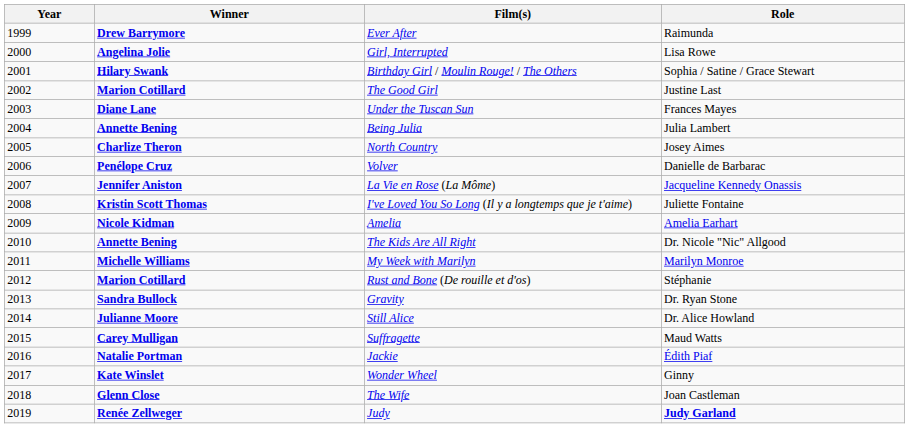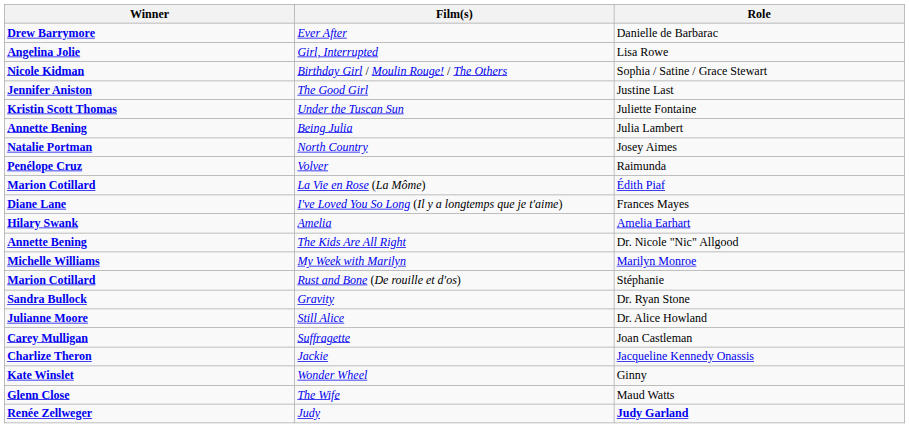 <table class="wikitable" width="95%" cellpadding="5">
 <tr>
-<th width="10%">Year</th>
 <th width="30%">Winner</th>
 <th width="33%">Film(s)</th>
 <th width="30%">Role</th>
 </tr>
 <tr>
-<td>1999</td>
 <td><strong><a href='#'>Drew Barrymore</a></strong></td>
 <td><em><a href='#'>Ever After</a></em></td>
-<td>Raimunda</td>
+<td>Danielle de Barbarac</td>
 </tr>
 <tr>
-<td>2000</td>
 <td><strong><a href='#'>Angelina Jolie</a></strong></td>
 <td><em><a href='#'>Girl, Interrupted</a></em></td>
 <td>Lisa Rowe</td>
 </tr>
 <tr>
-<td>2001</td>
-<td><strong><a href='#'>Hilary Swank</a></strong></td>
+<td><strong><a href='#'>Nicole Kidman</a></strong></td>
 <td><em><a href='#'>Birthday Girl</a></em> / <em><a href='#'>Moulin Rouge!</a></em> / <em><a href='#'>The Others</a></em></td>
 <td>Sophia / Satine / Grace Stewart</td>
 </tr>
 <tr>
-<td>2002</td>
-<td><strong><a href='#'>Marion Cotillard</a></strong></td>
+<td><strong><a href='#'>Jennifer Aniston</a></strong></td>
 <td><em><a href='#'>The Good Girl</a></em></td>
 <td>Justine Last</td>
 </tr>
 <tr>
-<td>2003</td>
-<td><strong><a href='#'>Diane Lane</a></strong></td>
+<td><strong><a href='#'>Kristin Scott Thomas</a></strong></td>
 <td><em><a href='#'>Under the Tuscan Sun</a></em></td>
-<td>Frances Mayes</td>
+<td>Juliette Fontaine</td>
 </tr>
 <tr>
-<td>2004</td>
 <td><strong><a href='#'>Annette Bening</a></strong></td>
 <td><em><a href='#'>Being Julia</a></em></td>
 <td>Julia Lambert</td>
 </tr>
 <tr>
-<td>2005</td>
-<td><strong><a href='#'>Charlize Theron</a></strong></td>
+<td><strong><a href='#'>Natalie Portman</a></strong></td>
 <td><em><a href='#'>North Country</a></em></td>
 <td>Josey Aimes</td>
 </tr>
 <tr>
-<td>2006</td>
 <td><strong><a href='#'>Penélope Cruz</a></strong></td>
 <td><em><a href='#'>Volver</a></em></td>
-<td>Danielle de Barbarac</td>
+<td>Raimunda</td>
 </tr>
 <tr>
-<td>2007</td>
-<td><strong><a href='#'>Jennifer Aniston</a></strong></td>
+<td><strong><a href='#'>Marion Cotillard</a></strong></td>
 <td><em><a href='#'>La Vie en Rose</a></em> (<em>La Môme</em>)</td>
-<td><a href='#'>Jacqueline Kennedy Onassis</a></td>
+<td><a href='#'>Édith Piaf</a></td>
 </tr>
 <tr>
-<td>2008</td>
-<td><strong><a href='#'>Kristin Scott Thomas</a></strong></td>
+<td><strong><a href='#'>Diane Lane</a></strong></td>
 <td><em><a href='#'>I've Loved You So Long</a></em> (<em>Il y a longtemps que je t'aime</em>)</td>
-<td>Juliette Fontaine</td>
+<td>Frances Mayes</td>
 </tr>
 <tr>
-<td>2009</td>
-<td><strong><a href='#'>Nicole Kidman</a></strong></td>
+<td><strong><a href='#'>Hilary Swank</a></strong></td>
 <td><em><a href='#'>Amelia</a></em></td>
 <td><a href='#'>Amelia Earhart</a></td>
 </tr>
 <tr>
-<td>2010</td>
 <td><strong><a href='#'>Annette Bening</a></strong></td>
 <td><em><a href='#'>The Kids Are All Right</a></em></td>
 <td>Dr. Nicole "Nic" Allgood</td>
 </tr>
 <tr>
-<td>2011</td>
 <td><strong><a href='#'>Michelle Williams</a></strong></td>
 <td><em><a href='#'>My Week with Marilyn</a></em></td>
 <td><a href='#'>Marilyn Monroe</a></td>
 </tr>
 <tr>
-<td>2012</td>
 <td><strong><a href='#'>Marion Cotillard</a></strong></td>
 <td><em><a href='#'>Rust and Bone</a></em> (<em>De rouille et d'os</em>)</td>
 <td>Stéphanie</td>
 </tr>
 <tr>
-<td>2013</td>
 <td><strong><a href='#'>Sandra Bullock</a></strong></td>
 <td><em><a href='#'>Gravity</a></em></td>
 <td>Dr. Ryan Stone</td>
 </tr>
 <tr>
-<td>2014</td>
 <td><strong><a href='#'>Julianne Moore</a></strong></td>
 <td><em><a href='#'>Still Alice</a></em></td>
 <td>Dr. Alice Howland</td>
 </tr>
 <tr>
-<td>2015</td>
 <td><strong><a href='#'>Carey Mulligan</a></strong></td>
 <td><em><a href='#'>Suffragette</a></em></td>
-<td>Maud Watts</td>
+<td>Joan Castleman</td>
 </tr>
 <tr>
-<td>2016</td>
-<td><strong><a href='#'>Natalie Portman</a></strong></td>
+<td><strong><a href='#'>Charlize Theron</a></strong></td>
 <td><em><a href='#'>Jackie</a></em></td>
-<td><a href='#'>Édith Piaf</a></td>
+<td><a href='#'>Jacqueline Kennedy Onassis</a></td>
 </tr>
 <tr>
-<td>2017</td>
 <td><strong><a href='#'>Kate Winslet</a></strong></td>
 <td><em><a href='#'>Wonder Wheel</a></em></td>
 <td>Ginny</td>
 </tr>
 <tr>
-<td>2018</td>
 <td><strong><a href='#'>Glenn Close</a></strong></td>
 <td><em><a href='#'>The Wife</a></em></td>
-<td>Joan Castleman</td>
+<td>Maud Watts</td>
 </tr>
 <tr>
-<td>2019</td>
 <td><strong><a href='#'>Renée Zellweger</a></strong></td>
 <td><em><a href='#'>Judy</a></em></td>
 <td><strong><a href='#'>Judy Garland</a></strong></td>
 </tr>
 </table>
